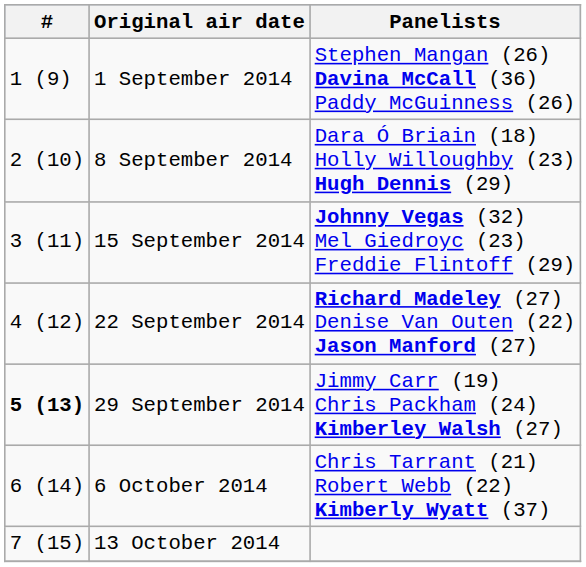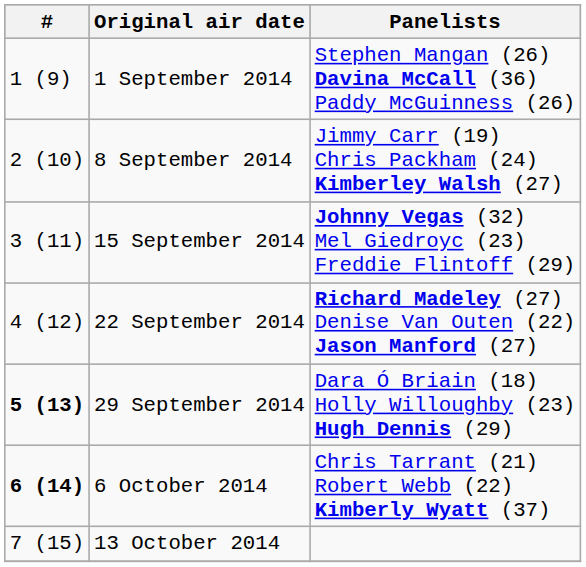 <table class="wikitable">
 <tr style="background:#b0c4de; text-align:center;">
 <th>#</th>
 <th>Original air date</th>
 <th>Panelists</th>
 </tr>
 <tr>
 <td>1 (9)</td>
 <td>1 September 2014</td>
 <td><a href='#'>Stephen Mangan</a> (26)<br><strong><a href='#'>Davina McCall</a></strong> (36)<br><a href='#'>Paddy McGuinness</a>  (26)</td>
 </tr>
 <tr>
 <td>2 (10)</td>
 <td>8 September 2014</td>
-<td><a href='#'>Dara Ó Briain</a> (18)<br><a href='#'>Holly Willoughby</a> (23)<br><strong><a href='#'>Hugh Dennis</a></strong> (29)</td>
+<td><a href='#'>Jimmy Carr</a> (19)<br><a href='#'>Chris Packham</a> (24)<br><strong><a href='#'>Kimberley Walsh</a></strong> (27)</td>
 </tr>
 <tr>
 <td>3 (11)</td>
 <td>15 September 2014</td>
 <td><strong><a href='#'>Johnny Vegas</a></strong> (32)<br><a href='#'>Mel Giedroyc</a> (23)<br><a href='#'>Freddie Flintoff</a> (29)</td>
 </tr>
 <tr>
 <td>4 (12)</td>
 <td>22 September 2014</td>
 <td><strong><a href='#'>Richard Madeley</a></strong> (27)<br><a href='#'>Denise Van Outen</a> (22)<br><strong><a href='#'>Jason Manford</a></strong> (27)</td>
 </tr>
 <tr>
 <td><strong>5 (13)</strong></td>
 <td>29 September 2014</td>
-<td><a href='#'>Jimmy Carr</a> (19)<br><a href='#'>Chris Packham</a> (24)<br><strong><a href='#'>Kimberley Walsh</a></strong> (27)</td>
+<td><a href='#'>Dara Ó Briain</a> (18)<br><a href='#'>Holly Willoughby</a> (23)<br><strong><a href='#'>Hugh Dennis</a></strong> (29)</td>
 </tr>
 <tr>
-<td>6 (14)</td>
+<td><strong>6 (14)</strong></td>
 <td>6 October 2014</td>
 <td><a href='#'>Chris Tarrant</a> (21)<br><a href='#'>Robert Webb</a> (22)<br><strong><a href='#'>Kimberly Wyatt</a></strong> (37)</td>
 </tr>
 <tr>
 <td>7 (15)</td>
 <td>13 October 2014</td>
 <td></td>
 </tr>
 <tr>
 </tr>
 </table>
